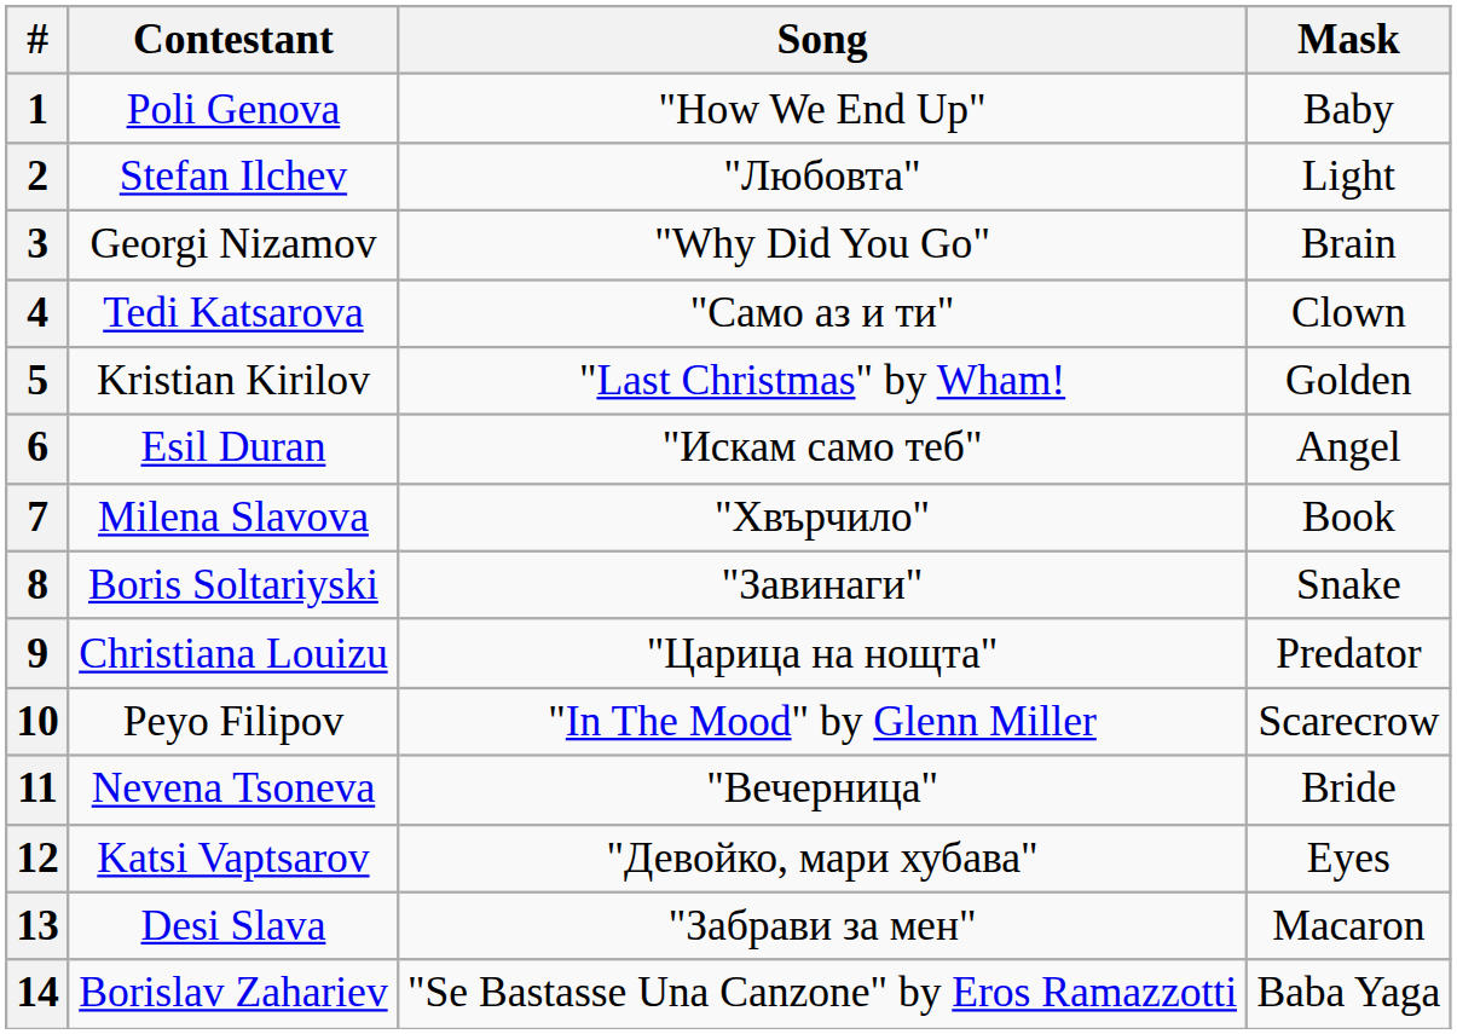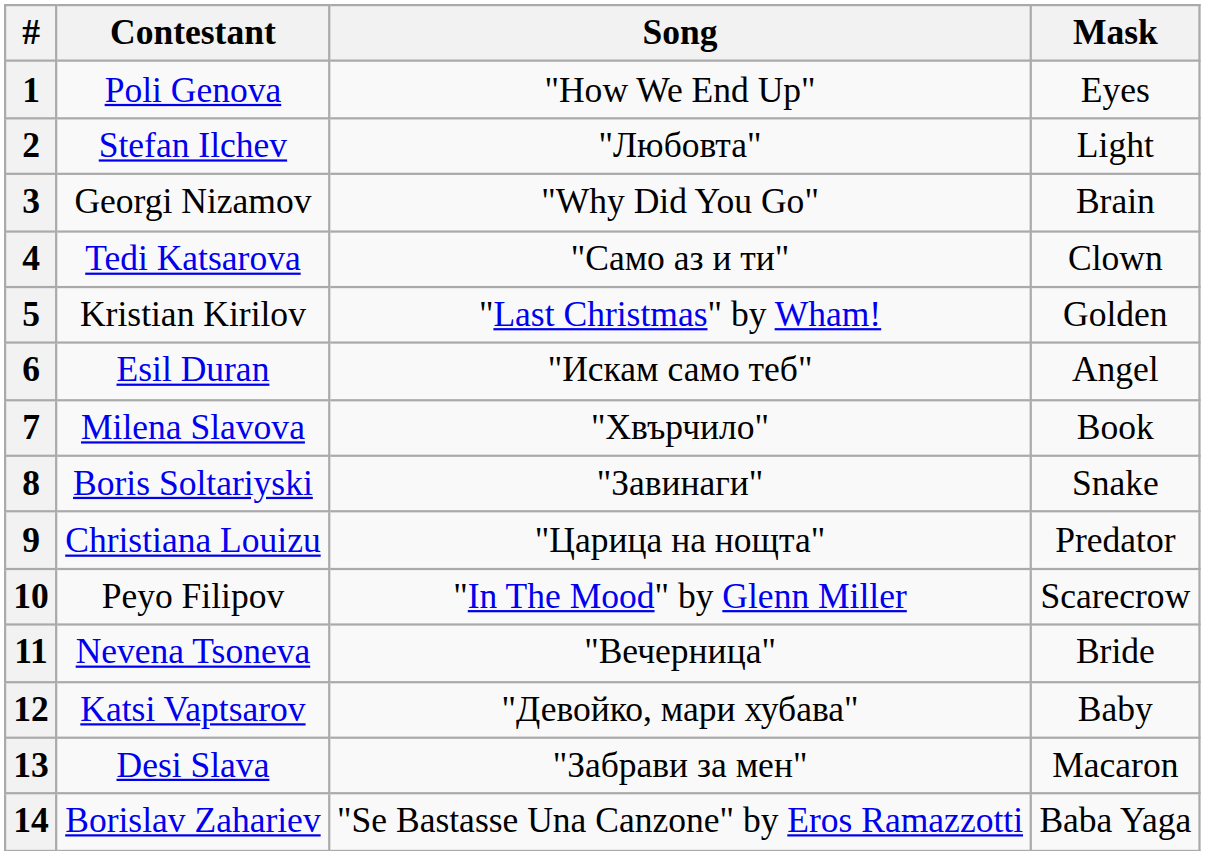 <table class="wikitable" plainrowheaders" style="text-align: center;">
 <tr>
 <th>#</th>
 <th>Contestant</th>
 <th>Song</th>
 <th>Mask</th>
 </tr>
 <tr>
 <th>1</th>
 <td><a href='#'>Poli Genova</a></td>
 <td>"How We End Up"</td>
-<td>Baby</td>
+<td>Eyes</td>
 </tr>
 <tr>
 <th>2</th>
 <td><a href='#'>Stefan Ilchev</a></td>
 <td>"Любовта"</td>
 <td>Light</td>
 </tr>
 <tr>
 <th>3</th>
 <td>Georgi Nizamov</td>
 <td>"Why Did You Go"</td>
 <td>Brain</td>
 </tr>
 <tr>
 <th>4</th>
 <td><a href='#'>Tedi Katsarova</a></td>
 <td>"Само аз и ти"</td>
 <td>Clown</td>
 </tr>
 <tr>
 <th>5</th>
 <td>Kristian Kirilov</td>
 <td>"<a href='#'>Last Christmas</a>" by <a href='#'>Wham!</a></td>
 <td>Golden</td>
 </tr>
 <tr>
 <th>6</th>
 <td><a href='#'>Esil Duran</a></td>
 <td>"Искам само теб"</td>
 <td>Angel</td>
 </tr>
 <tr>
 <th>7</th>
 <td><a href='#'>Milena Slavova</a></td>
 <td>"Хвърчило"</td>
 <td>Book</td>
 </tr>
 <tr>
 <th>8</th>
 <td><a href='#'>Boris Soltariyski</a></td>
 <td>"Завинаги"</td>
 <td>Snake</td>
 </tr>
 <tr>
 <th>9</th>
 <td><a href='#'>Christiana Louizu</a></td>
 <td>"Царица на нощта"</td>
 <td>Predator</td>
 </tr>
 <tr>
 <th>10</th>
 <td>Peyo Filipov</td>
 <td>"<a href='#'>In The Mood</a>" by <a href='#'>Glenn Miller</a></td>
 <td>Scarecrow</td>
 </tr>
 <tr>
 <th>11</th>
 <td><a href='#'>Nevena Tsoneva</a></td>
 <td>"Вечерница"</td>
 <td>Bride</td>
 </tr>
 <tr>
 <th>12</th>
 <td><a href='#'>Katsi Vaptsarov</a></td>
 <td>"Девойко, мари хубава"</td>
-<td>Eyes</td>
+<td>Baby</td>
 </tr>
 <tr>
 <th>13</th>
 <td><a href='#'>Desi Slava</a></td>
 <td>"Забрави за мен"</td>
 <td>Macaron</td>
 </tr>
 <tr>
 <th>14</th>
 <td><a href='#'>Borislav Zahariev</a></td>
 <td>"Se Bastasse Una Canzone" by <a href='#'>Eros Ramazzotti</a></td>
 <td>Baba Yaga</td>
 </tr>
 </table>
